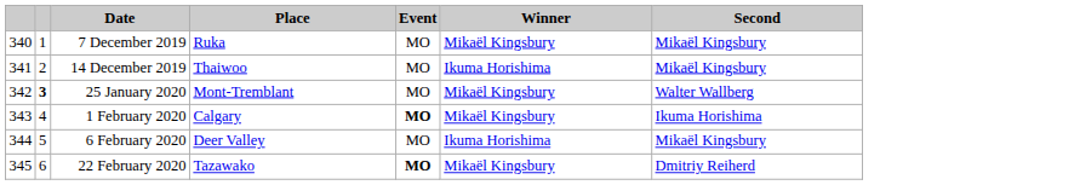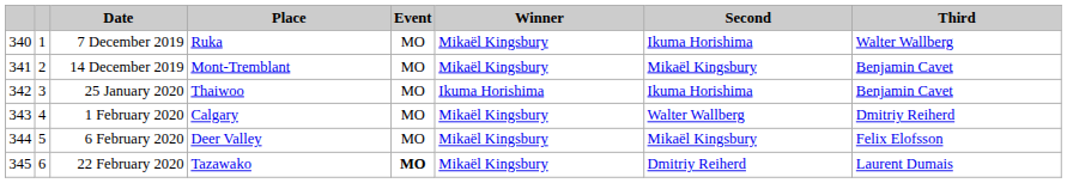 <table class="wikitable plainrowheaders" style="background:#fff; font-size:86%; line-height:16px; border:grey solid 1px; border-collapse:collapse;">
 <tr>
 <th scope="col" style="background:#ccc; width=20 px;"></th>
 <th scope="col" style="background:#ccc; width=30 px;"></th>
 <th scope="col" style="background:#ccc; width:120px;">Date</th>
 <th scope="col" style="background:#ccc; width:180px;">Place</th>
 <th scope="col" style="background:#ccc; width:15px;">Event</th>
 <th scope="col" style="background:#ccc; width:185px;">Winner</th>
 <th scope="col" style="background:#ccc; width:185px;">Second</th>
+<th scope="col" style="background:#ccc; width:185px;">Third</th>
 </tr>
 <tr>
 <td align="center">340</td>
 <td align="center">1</td>
 <td align="right">7 December 2019</td>
 <td> <a href='#'>Ruka</a></td>
 <td align="center">MO</td>
 <td> <a href='#'>Mikaël Kingsbury</a></td>
-<td> <a href='#'>Mikaël Kingsbury</a></td>
+<td> <a href='#'>Ikuma Horishima</a></td>
+<td> <a href='#'>Walter Wallberg</a></td>
 </tr>
 <tr>
 <td align="center">341</td>
 <td align="center">2</td>
 <td align="right">14 December 2019</td>
+<td> <a href='#'>Mont-Tremblant</a></td>
+<td align="center">MO</td>
+<td> <a href='#'>Mikaël Kingsbury</a></td>
+<td> <a href='#'>Mikaël Kingsbury</a></td>
+<td> <a href='#'>Benjamin Cavet</a></td>
+</tr>
+<tr>
+<td align="center">342</td>
+<td align="center">3</td>
+<td align="right">25 January 2020</td>
 <td> <a href='#'>Thaiwoo</a></td>
 <td align="center">MO</td>
 <td> <a href='#'>Ikuma Horishima</a></td>
-<td> <a href='#'>Mikaël Kingsbury</a></td>
-</tr>
-<tr>
-<td align="center">342</td>
-<td align="center"><strong>3</strong></td>
-<td align="right">25 January 2020</td>
-<td> <a href='#'>Mont-Tremblant</a></td>
-<td align="center">MO</td>
-<td> <a href='#'>Mikaël Kingsbury</a></td>
-<td> <a href='#'>Walter Wallberg</a></td>
+<td> <a href='#'>Ikuma Horishima</a></td>
+<td> <a href='#'>Benjamin Cavet</a></td>
 </tr>
 <tr>
 <td align="center">343</td>
 <td align="center">4</td>
 <td align="right">1 February 2020</td>
 <td> <a href='#'>Calgary</a></td>
-<td align="center"><strong>MO</strong></td>
+<td align="center">MO</td>
 <td> <a href='#'>Mikaël Kingsbury</a></td>
-<td> <a href='#'>Ikuma Horishima</a></td>
+<td> <a href='#'>Walter Wallberg</a></td>
+<td> <a href='#'>Dmitriy Reiherd</a></td>
 </tr>
 <tr>
 <td align="center">344</td>
 <td align="center">5</td>
 <td align="right">6 February 2020</td>
 <td> <a href='#'>Deer Valley</a></td>
 <td align="center">MO</td>
-<td> <a href='#'>Ikuma Horishima</a></td>
 <td> <a href='#'>Mikaël Kingsbury</a></td>
+<td> <a href='#'>Mikaël Kingsbury</a></td>
+<td> <a href='#'>Felix Elofsson</a></td>
 </tr>
 <tr>
 <td align="center">345</td>
 <td align="center">6</td>
 <td align="right">22 February 2020</td>
 <td> <a href='#'>Tazawako</a></td>
 <td align="center"><strong>MO</strong></td>
 <td> <a href='#'>Mikaël Kingsbury</a></td>
 <td> <a href='#'>Dmitriy Reiherd</a></td>
+<td> <a href='#'>Laurent Dumais</a></td>
 </tr>
 </table>
